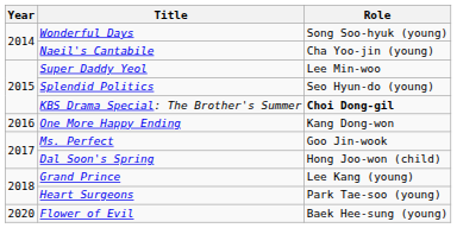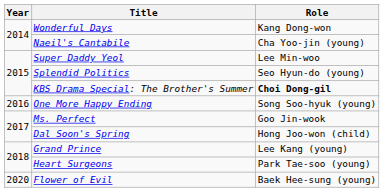 <table class="wikitable">
 <tr>
 <th>Year</th>
 <th>Title</th>
 <th>Role</th>
 </tr>
 <tr>
 <td rowspan="2">2014</td>
 <td><em><a href='#'>Wonderful Days</a></em></td>
-<td>Song Soo-hyuk (young)</td>
+<td>Kang Dong-won</td>
 </tr>
 <tr>
 <td><em><a href='#'>Naeil's Cantabile</a></em></td>
 <td>Cha Yoo-jin (young)</td>
 </tr>
 <tr>
 <td rowspan="3">2015</td>
 <td><em><a href='#'>Super Daddy Yeol</a></em></td>
 <td>Lee Min-woo</td>
 </tr>
 <tr>
 <td><em><a href='#'>Splendid Politics</a></em></td>
 <td>Seo Hyun-do (young)</td>
 </tr>
 <tr>
 <td><em><a href='#'>KBS Drama Special</a>: The Brother's Summer</em> </td>
 <td><strong>Choi Dong-gil</strong></td>
 </tr>
 <tr>
 <td>2016</td>
 <td><em><a href='#'>One More Happy Ending</a></em></td>
-<td>Kang Dong-won</td>
+<td>Song Soo-hyuk (young)</td>
 </tr>
 <tr>
 <td rowspan="2">2017</td>
 <td><em><a href='#'>Ms. Perfect</a></em></td>
 <td>Goo Jin-wook</td>
 </tr>
 <tr>
 <td><em><a href='#'>Dal Soon's Spring</a></em></td>
 <td>Hong Joo-won (child)</td>
 </tr>
 <tr>
 <td rowspan="2">2018</td>
 <td><em><a href='#'>Grand Prince</a></em></td>
 <td>Lee Kang (young)</td>
 </tr>
 <tr>
 <td><em><a href='#'>Heart Surgeons</a></em></td>
 <td>Park Tae-soo (young)</td>
 </tr>
 <tr>
 <td>2020</td>
 <td><em><a href='#'>Flower of Evil</a></em></td>
 <td>Baek Hee-sung (young)</td>
 </tr>
 </table>
